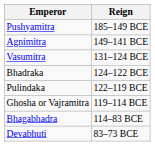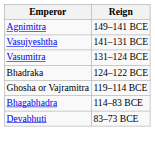 <table class="wikitable">
 <tr>
 <th>Emperor</th>
 <th>Reign</th>
 </tr>
 <tr>
-<td><a href='#'>Pushyamitra</a></td>
-<td>185–149 BCE</td>
+<td><a href='#'>Agnimitra</a></td>
+<td>149–141 BCE</td>
 </tr>
 <tr>
-<td><a href='#'>Agnimitra</a></td>
-<td>149–141 BCE</td>
+<td><a href='#'>Vasujyeshtha</a></td>
+<td>141–131 BCE</td>
 </tr>
 <tr>
 <td><a href='#'>Vasumitra</a></td>
 <td>131–124 BCE</td>
 </tr>
 <tr>
 <td>Bhadraka</td>
 <td>124–122 BCE</td>
-</tr>
-<tr>
-<td>Pulindaka</td>
-<td>122–119 BCE</td>
 </tr>
 <tr>
 <td>Ghosha or Vajramitra</td>
 <td>119–114 BCE</td>
 </tr>
 <tr>
 <td><a href='#'>Bhagabhadra</a></td>
 <td>114–83 BCE</td>
 </tr>
 <tr>
 <td><a href='#'>Devabhuti</a></td>
 <td>83–73 BCE</td>
 </tr>
 </table>
